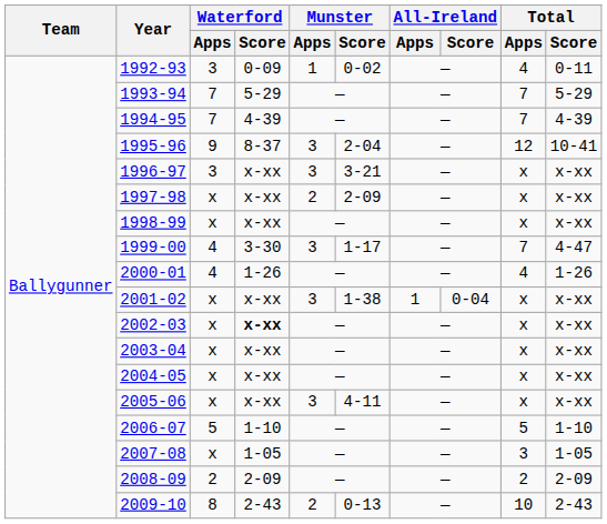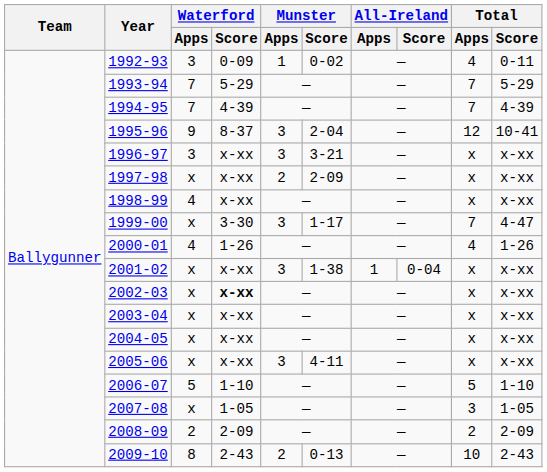 <table class="wikitable" style="text-align:center">
 <tr>
 <th rowspan="2">Team</th>
 <th rowspan="2">Year</th>
 <th colspan="2"><a href='#'>Waterford</a></th>
 <th colspan="2"><a href='#'>Munster</a></th>
 <th colspan="2"><a href='#'>All-Ireland</a></th>
 <th colspan="2">Total</th>
 </tr>
 <tr>
 <th>Apps</th>
 <th>Score</th>
 <th>Apps</th>
 <th>Score</th>
 <th>Apps</th>
 <th>Score</th>
 <th>Apps</th>
 <th>Score</th>
 </tr>
 <tr>
 <td rowspan="20"><a href='#'>Ballygunner</a></td>
 <td><a href='#'>1992-93</a></td>
 <td>3</td>
 <td>0-09</td>
 <td>1</td>
 <td>0-02</td>
 <td colspan=2>—</td>
 <td>4</td>
 <td>0-11</td>
 </tr>
 <tr>
 <td><a href='#'>1993-94</a></td>
 <td>7</td>
 <td>5-29</td>
 <td colspan=2>—</td>
 <td colspan=2>—</td>
 <td>7</td>
 <td>5-29</td>
 </tr>
 <tr>
 <td><a href='#'>1994-95</a></td>
 <td>7</td>
 <td>4-39</td>
 <td colspan=2>—</td>
 <td colspan=2>—</td>
 <td>7</td>
 <td>4-39</td>
 </tr>
 <tr>
 <td><a href='#'>1995-96</a></td>
 <td>9</td>
 <td>8-37</td>
 <td>3</td>
 <td>2-04</td>
 <td colspan=2>—</td>
 <td>12</td>
 <td>10-41</td>
 </tr>
 <tr>
 <td><a href='#'>1996-97</a></td>
 <td>3</td>
 <td>x-xx</td>
 <td>3</td>
 <td>3-21</td>
 <td colspan=2>—</td>
 <td>x</td>
 <td>x-xx</td>
 </tr>
 <tr>
 <td><a href='#'>1997-98</a></td>
 <td>x</td>
 <td>x-xx</td>
 <td>2</td>
 <td>2-09</td>
 <td colspan=2>—</td>
 <td>x</td>
 <td>x-xx</td>
 </tr>
 <tr>
 <td><a href='#'>1998-99</a></td>
-<td>x</td>
+<td>4</td>
 <td>x-xx</td>
 <td colspan=2>—</td>
 <td colspan=2>—</td>
 <td>x</td>
 <td>x-xx</td>
 </tr>
 <tr>
 <td><a href='#'>1999-00</a></td>
-<td>4</td>
+<td>x</td>
 <td>3-30</td>
 <td>3</td>
 <td>1-17</td>
 <td colspan=2>—</td>
 <td>7</td>
 <td>4-47</td>
 </tr>
 <tr>
 <td><a href='#'>2000-01</a></td>
 <td>4</td>
 <td>1-26</td>
 <td colspan=2>—</td>
 <td colspan=2>—</td>
 <td>4</td>
 <td>1-26</td>
 </tr>
 <tr>
 <td><a href='#'>2001-02</a></td>
 <td>x</td>
 <td>x-xx</td>
 <td>3</td>
 <td>1-38</td>
 <td>1</td>
 <td>0-04</td>
 <td>x</td>
 <td>x-xx</td>
 </tr>
 <tr>
 <td><a href='#'>2002-03</a></td>
 <td>x</td>
 <td><strong>x-xx</strong></td>
 <td colspan=2>—</td>
 <td colspan=2>—</td>
 <td>x</td>
 <td>x-xx</td>
 </tr>
 <tr>
 <td><a href='#'>2003-04</a></td>
 <td>x</td>
 <td>x-xx</td>
 <td colspan=2>—</td>
 <td colspan=2>—</td>
 <td>x</td>
 <td>x-xx</td>
 </tr>
 <tr>
 <td><a href='#'>2004-05</a></td>
 <td>x</td>
 <td>x-xx</td>
 <td colspan=2>—</td>
 <td colspan=2>—</td>
 <td>x</td>
 <td>x-xx</td>
 </tr>
 <tr>
 <td><a href='#'>2005-06</a></td>
 <td>x</td>
 <td>x-xx</td>
 <td>3</td>
 <td>4-11</td>
 <td colspan=2>—</td>
 <td>x</td>
 <td>x-xx</td>
 </tr>
 <tr>
 <td><a href='#'>2006-07</a></td>
 <td>5</td>
 <td>1-10</td>
 <td colspan=2>—</td>
 <td colspan=2>—</td>
 <td>5</td>
 <td>1-10</td>
 </tr>
 <tr>
 <td><a href='#'>2007-08</a></td>
 <td>x</td>
 <td>1-05</td>
 <td colspan=2>—</td>
 <td colspan=2>—</td>
 <td>3</td>
 <td>1-05</td>
 </tr>
 <tr>
 <td><a href='#'>2008-09</a></td>
 <td>2</td>
 <td>2-09</td>
 <td colspan=2>—</td>
 <td colspan=2>—</td>
 <td>2</td>
 <td>2-09</td>
 </tr>
 <tr>
 <td><a href='#'>2009-10</a></td>
 <td>8</td>
 <td>2-43</td>
 <td>2</td>
 <td>0-13</td>
 <td colspan=2>—</td>
 <td>10</td>
 <td>2-43</td>
 </tr>
 </table>
